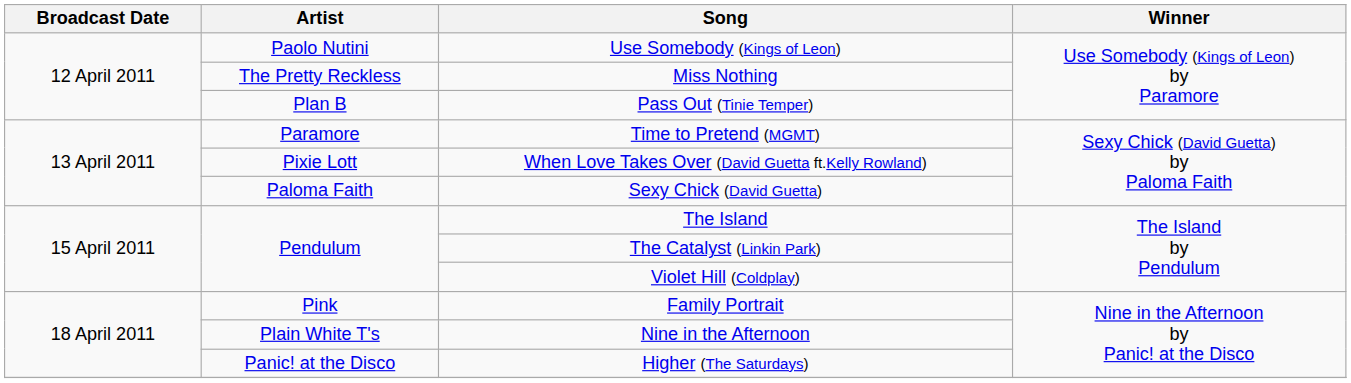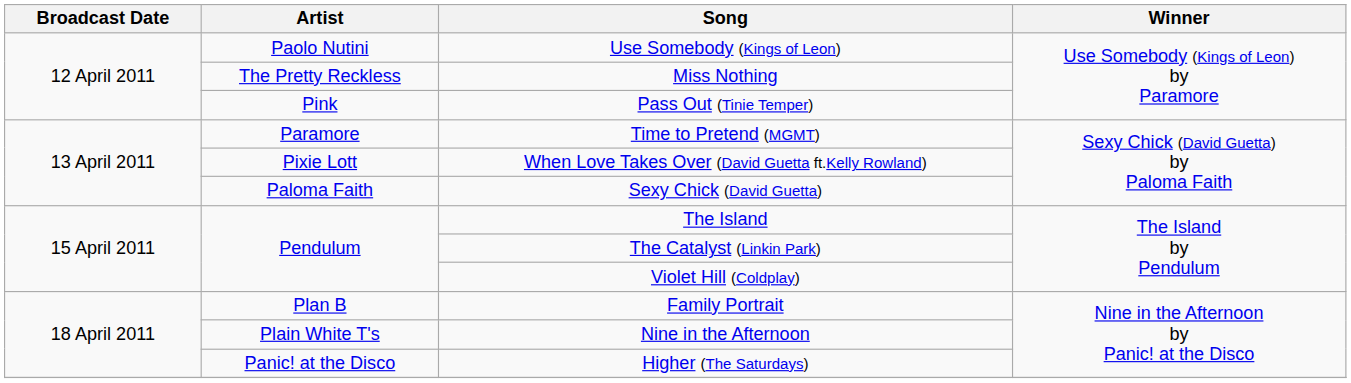 <table class="wikitable" style="text-align:center" width=75%>
 <tr>
 <th>Broadcast Date</th>
 <th>Artist</th>
 <th>Song</th>
 <th>Winner</th>
 </tr>
 <tr>
 <td rowspan="3">12 April 2011</td>
 <td><a href='#'>Paolo Nutini</a></td>
 <td><a href='#'>Use Somebody</a> <small>(<a href='#'>Kings of Leon</a>)</small></td>
 <td rowspan="3"><a href='#'>Use Somebody</a> <small>(<a href='#'>Kings of Leon</a>)</small><br>by<br><a href='#'>Paramore</a></td>
 </tr>
 <tr>
 <td><a href='#'>The Pretty Reckless</a></td>
 <td><a href='#'>Miss Nothing</a></td>
 </tr>
 <tr>
-<td><a href='#'>Plan B</a></td>
+<td><a href='#'>Pink</a></td>
 <td><a href='#'>Pass Out</a> <small>(<a href='#'>Tinie Temper</a>)</small></td>
 </tr>
 <tr>
 <td rowspan="3">13 April 2011</td>
 <td><a href='#'>Paramore</a></td>
 <td><a href='#'>Time to Pretend</a> <small>(<a href='#'>MGMT</a>)</small></td>
 <td rowspan="3"><a href='#'>Sexy Chick</a> <small>(<a href='#'>David Guetta</a>)</small><br>by<br><a href='#'>Paloma Faith</a></td>
 </tr>
 <tr>
 <td><a href='#'>Pixie Lott</a></td>
 <td><a href='#'>When Love Takes Over</a> <small>(<a href='#'>David Guetta</a> ft.<a href='#'>Kelly Rowland</a>)</small></td>
 </tr>
 <tr>
 <td><a href='#'>Paloma Faith</a></td>
 <td><a href='#'>Sexy Chick</a> <small>(<a href='#'>David Guetta</a>)</small></td>
 </tr>
 <tr>
 <td rowspan="3">15 April 2011</td>
 <td rowspan="3"><a href='#'>Pendulum</a></td>
 <td><a href='#'>The Island</a></td>
 <td rowspan="3"><a href='#'>The Island</a><br>by<br><a href='#'>Pendulum</a></td>
 </tr>
 <tr>
 <td><a href='#'>The Catalyst</a> <small>(<a href='#'>Linkin Park</a>)</small></td>
 </tr>
 <tr>
 <td><a href='#'>Violet Hill</a> <small>(<a href='#'>Coldplay</a>)</small></td>
 </tr>
 <tr>
 <td rowspan="3">18 April 2011</td>
-<td><a href='#'>Pink</a></td>
+<td><a href='#'>Plan B</a></td>
 <td><a href='#'>Family Portrait</a></td>
 <td rowspan="3"><a href='#'>Nine in the Afternoon</a><br>by<br><a href='#'>Panic! at the Disco</a></td>
 </tr>
 <tr>
 <td><a href='#'>Plain White T's</a></td>
 <td><a href='#'>Nine in the Afternoon</a></td>
 </tr>
 <tr>
 <td><a href='#'>Panic! at the Disco</a></td>
 <td><a href='#'>Higher</a> <small>(<a href='#'>The Saturdays</a>)</small></td>
 </tr>
 <tr>
 </tr>
 </table>
